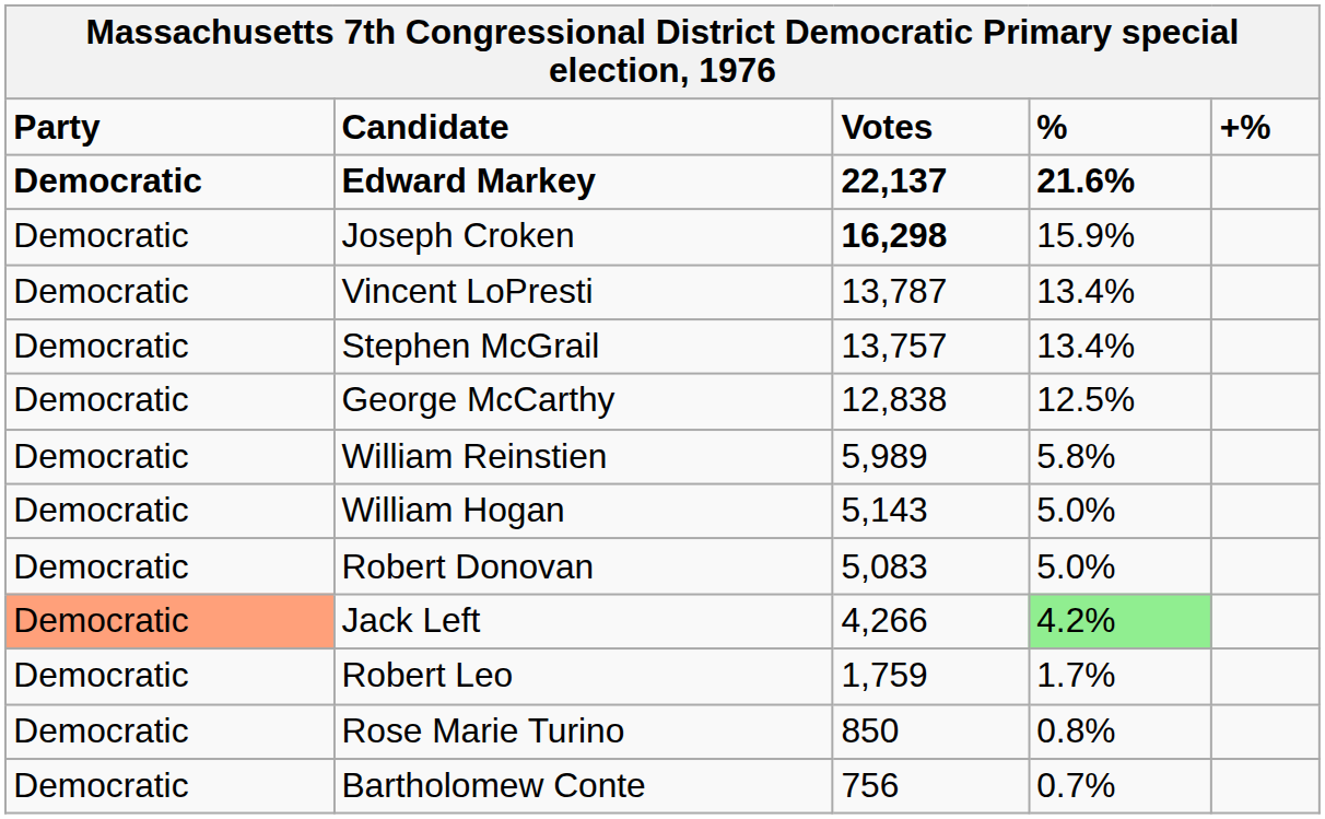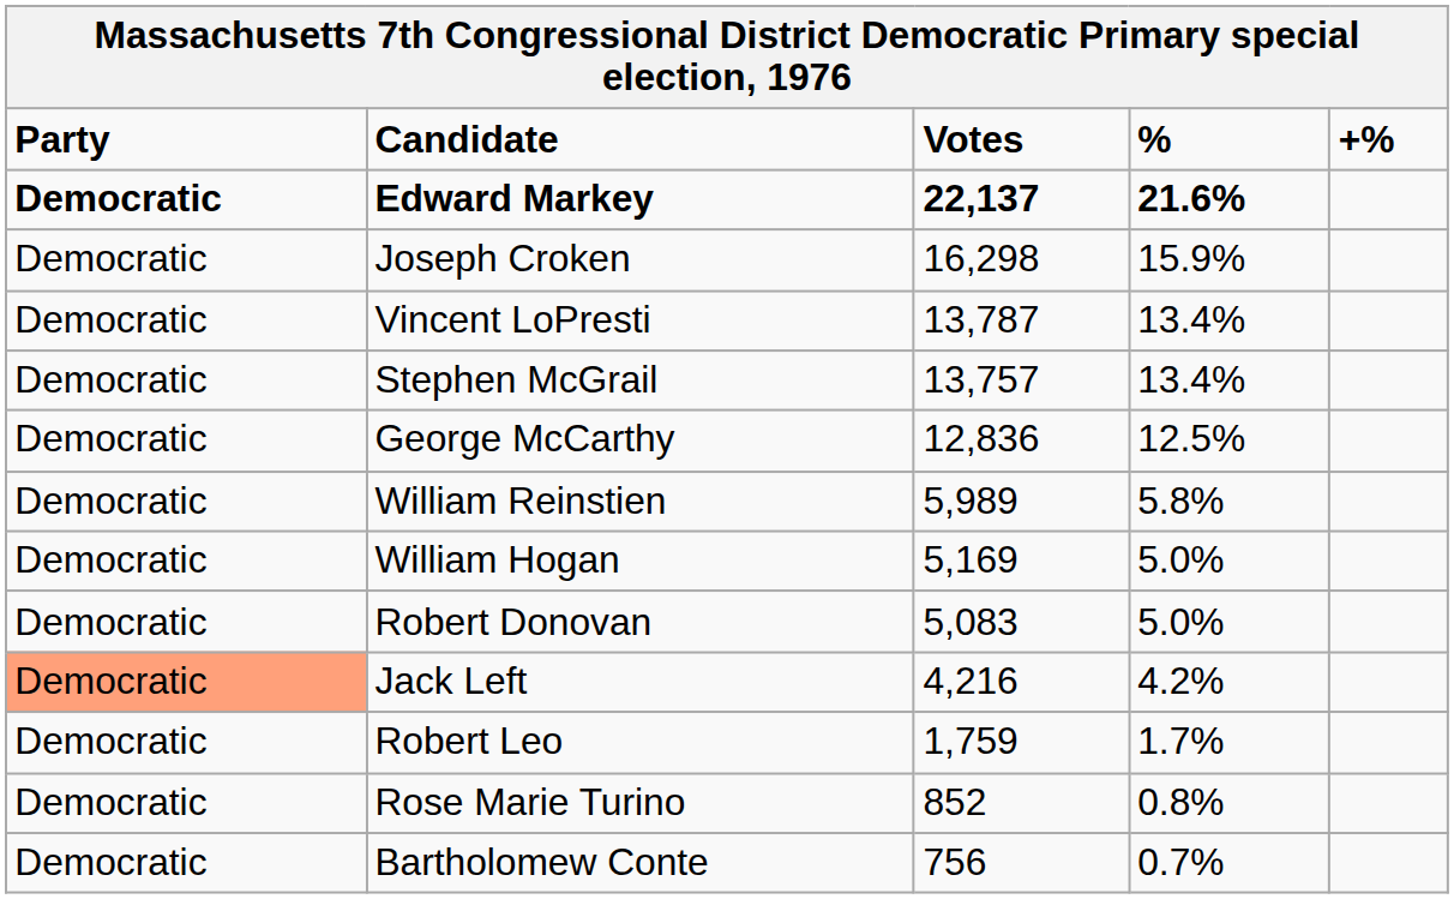 <table class="wikitable">
 <tr>
 <th colspan="5">Massachusetts 7th Congressional District Democratic Primary special election, 1976</th>
 </tr>
 <tr>
 <td><strong>Party</strong></td>
 <td><strong>Candidate</strong></td>
 <td><strong>Votes</strong></td>
 <td><strong>%</strong></td>
 <td><strong>+%</strong></td>
 </tr>
 <tr>
 <td><strong>Democratic</strong></td>
 <td><strong>Edward Markey</strong></td>
 <td><strong>22,137</strong></td>
 <td><strong>21.6%</strong></td>
 <td></td>
 </tr>
 <tr>
 <td>Democratic</td>
 <td>Joseph Croken</td>
-<td><strong>16,298</strong></td>
+<td>16,298</td>
 <td>15.9%</td>
 <td></td>
 </tr>
 <tr>
 <td>Democratic</td>
 <td>Vincent LoPresti</td>
 <td>13,787</td>
 <td>13.4%</td>
 <td></td>
 </tr>
 <tr>
 <td>Democratic</td>
 <td>Stephen McGrail</td>
 <td>13,757</td>
 <td>13.4%</td>
 <td></td>
 </tr>
 <tr>
 <td>Democratic</td>
 <td>George McCarthy</td>
-<td>12,838</td>
+<td>12,836</td>
 <td>12.5%</td>
 <td></td>
 </tr>
 <tr>
 <td>Democratic</td>
 <td>William Reinstien</td>
 <td>5,989</td>
 <td>5.8%</td>
 <td></td>
 </tr>
 <tr>
 <td>Democratic</td>
 <td>William Hogan</td>
-<td>5,143</td>
+<td>5,169</td>
 <td>5.0%</td>
 <td></td>
 </tr>
 <tr>
 <td>Democratic</td>
 <td>Robert Donovan</td>
 <td>5,083</td>
 <td>5.0%</td>
 <td></td>
 </tr>
 <tr>
 <td style="background: lightsalmon;">Democratic</td>
 <td>Jack Left</td>
-<td>4,266</td>
-<td style="background: lightgreen;">4.2%</td>
+<td>4,216</td>
+<td>4.2%</td>
 <td></td>
 </tr>
 <tr>
 <td>Democratic</td>
 <td>Robert Leo</td>
 <td>1,759</td>
 <td>1.7%</td>
 <td></td>
 </tr>
 <tr>
 <td>Democratic</td>
 <td>Rose Marie Turino</td>
-<td>850</td>
+<td>852</td>
 <td>0.8%</td>
 <td></td>
 </tr>
 <tr>
 <td>Democratic</td>
 <td>Bartholomew Conte</td>
 <td>756</td>
 <td>0.7%</td>
 <td></td>
 </tr>
 </table>
